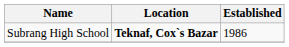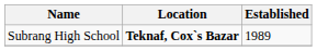 <table class="wikitable sortable">
 <tr>
 <th>Name</th>
 <th>Location</th>
 <th>Established</th>
 </tr>
 <tr>
 <td>Subrang High School</td>
 <td><strong>Teknaf, Cox`s Bazar</strong></td>
-<td>1986</td>
+<td>1989</td>
 </tr>
 <tr>
 </tr>
 </table>
